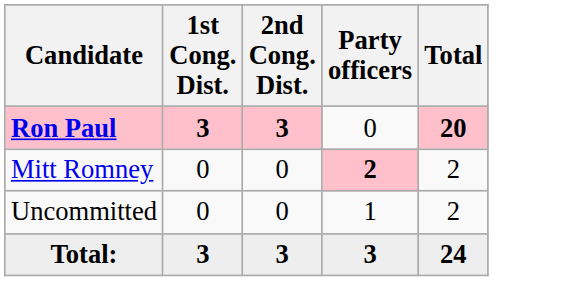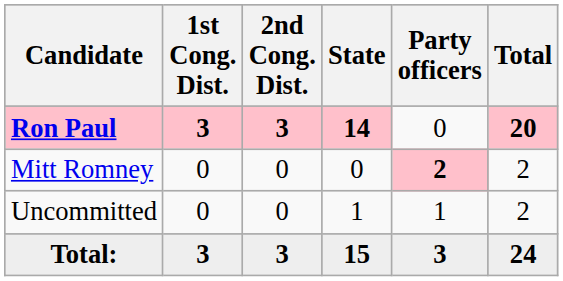 <table class="wikitable">
 <tr>
 <th>Candidate</th>
 <th>1st <br> Cong.<br> Dist.</th>
 <th>2nd <br>Cong.<br> Dist.</th>
+<th>State</th>
 <th>Party<br>officers</th>
 <th>Total</th>
 </tr>
 <tr style="text-align:center;">
 <td align="left" bgcolor="pink"><strong><a href='#'>Ron Paul</a></strong></td>
 <td bgcolor="pink"><strong>3</strong></td>
 <td bgcolor="pink"><strong>3</strong></td>
+<td bgcolor="pink"><strong>14</strong></td>
 <td>0</td>
 <td bgcolor="pink"><strong>20</strong></td>
 </tr>
 <tr style="text-align:center;">
 <td align="left"><a href='#'>Mitt Romney</a></td>
+<td>0</td>
 <td>0</td>
 <td>0</td>
 <td bgcolor="pink"><strong>2</strong></td>
 <td>2</td>
 </tr>
 <tr style="text-align:center;">
 <td align="left">Uncommitted</td>
 <td>0</td>
 <td>0</td>
 <td>1</td>
+<td>1</td>
 <td>2</td>
 </tr>
 <tr style="background:#eee; text-align:center">
 <td align="center"><strong>Total:</strong></td>
 <td><strong>3</strong></td>
 <td><strong>3</strong></td>
+<td><strong>15</strong></td>
 <td><strong>3</strong></td>
 <td><strong>24</strong></td>
 </tr>
 </table>
